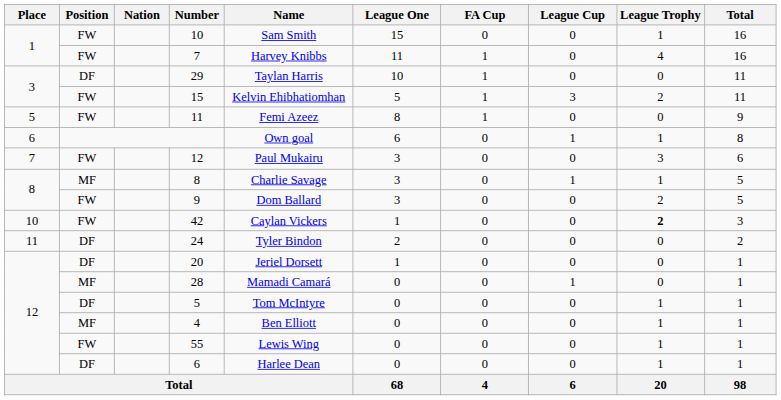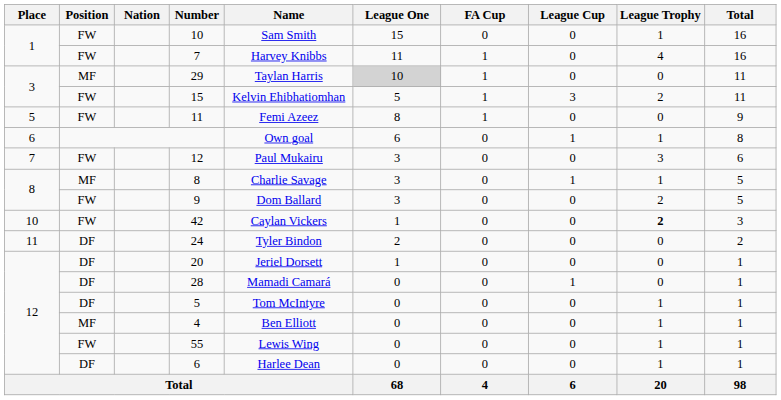 <table class="wikitable" style="font-size: 95%; text-align: center;">
 <tr>
 <th width=60>Place</th>
 <th width=60>Position</th>
 <th width=60>Nation</th>
 <th width=60>Number</th>
 <th width=150>Name</th>
 <th width=100>League One</th>
 <th width=100>FA Cup</th>
 <th width=100>League Cup</th>
 <th width=100>League Trophy</th>
 <th width=80><strong>Total</strong></th>
 </tr>
 <tr>
 <td rowspan="2">1</td>
 <td>FW</td>
 <td></td>
 <td>10</td>
 <td><a href='#'>Sam Smith</a></td>
 <td>15</td>
 <td>0</td>
 <td>0</td>
 <td>1</td>
 <td>16</td>
 </tr>
 <tr>
 <td>FW</td>
 <td></td>
 <td>7</td>
 <td><a href='#'>Harvey Knibbs</a></td>
 <td>11</td>
 <td>1</td>
 <td>0</td>
 <td>4</td>
 <td>16</td>
 </tr>
 <tr>
 <td rowspan="2">3</td>
-<td>DF</td>
+<td>MF</td>
 <td></td>
 <td>29</td>
 <td><a href='#'>Taylan Harris</a></td>
-<td>10</td>
+<td style="background: lightgrey;">10</td>
 <td>1</td>
 <td>0</td>
 <td>0</td>
 <td>11</td>
 </tr>
 <tr>
 <td>FW</td>
 <td></td>
 <td>15</td>
 <td><a href='#'>Kelvin Ehibhatiomhan</a></td>
 <td>5</td>
 <td>1</td>
 <td>3</td>
 <td>2</td>
 <td>11</td>
 </tr>
 <tr>
 <td>5</td>
 <td>FW</td>
 <td></td>
 <td>11</td>
 <td><a href='#'>Femi Azeez</a></td>
 <td>8</td>
 <td>1</td>
 <td>0</td>
 <td>0</td>
 <td>9</td>
 </tr>
 <tr>
 <td>6</td>
 <td colspan="3"></td>
 <td><a href='#'>Own goal</a></td>
 <td>6</td>
 <td>0</td>
 <td>1</td>
 <td>1</td>
 <td>8</td>
 </tr>
 <tr>
 <td>7</td>
 <td>FW</td>
 <td></td>
 <td>12</td>
 <td><a href='#'>Paul Mukairu</a></td>
 <td>3</td>
 <td>0</td>
 <td>0</td>
 <td>3</td>
 <td>6</td>
 </tr>
 <tr>
 <td rowspan="2">8</td>
 <td>MF</td>
 <td></td>
 <td>8</td>
 <td><a href='#'>Charlie Savage</a></td>
 <td>3</td>
 <td>0</td>
 <td>1</td>
 <td>1</td>
 <td>5</td>
 </tr>
 <tr>
 <td>FW</td>
 <td></td>
 <td>9</td>
 <td><a href='#'>Dom Ballard</a></td>
 <td>3</td>
 <td>0</td>
 <td>0</td>
 <td>2</td>
 <td>5</td>
 </tr>
 <tr>
 <td>10</td>
 <td>FW</td>
 <td></td>
 <td>42</td>
 <td><a href='#'>Caylan Vickers</a></td>
 <td>1</td>
 <td>0</td>
 <td>0</td>
 <td><strong>2</strong></td>
 <td>3</td>
 </tr>
 <tr>
 <td>11</td>
 <td>DF</td>
 <td></td>
 <td>24</td>
 <td><a href='#'>Tyler Bindon</a></td>
 <td>2</td>
 <td>0</td>
 <td>0</td>
 <td>0</td>
 <td>2</td>
 </tr>
 <tr>
 <td rowspan="6">12</td>
 <td>DF</td>
 <td></td>
 <td>20</td>
 <td><a href='#'>Jeriel Dorsett</a></td>
 <td>1</td>
 <td>0</td>
 <td>0</td>
 <td>0</td>
 <td>1</td>
 </tr>
 <tr>
-<td>MF</td>
+<td>DF</td>
 <td></td>
 <td>28</td>
 <td><a href='#'>Mamadi Camará</a></td>
 <td>0</td>
 <td>0</td>
 <td>1</td>
 <td>0</td>
 <td>1</td>
 </tr>
 <tr>
 <td>DF</td>
 <td></td>
 <td>5</td>
 <td><a href='#'>Tom McIntyre</a></td>
 <td>0</td>
 <td>0</td>
 <td>0</td>
 <td>1</td>
 <td>1</td>
 </tr>
 <tr>
 <td>MF</td>
 <td></td>
 <td>4</td>
 <td><a href='#'>Ben Elliott</a></td>
 <td>0</td>
 <td>0</td>
 <td>0</td>
 <td>1</td>
 <td>1</td>
 </tr>
 <tr>
 <td>FW</td>
 <td></td>
 <td>55</td>
 <td><a href='#'>Lewis Wing</a></td>
 <td>0</td>
 <td>0</td>
 <td>0</td>
 <td>1</td>
 <td>1</td>
 </tr>
 <tr>
 <td>DF</td>
 <td></td>
 <td>6</td>
 <td><a href='#'>Harlee Dean</a></td>
 <td>0</td>
 <td>0</td>
 <td>0</td>
 <td>1</td>
 <td>1</td>
 </tr>
 <tr>
 <th colspan="5"><strong>Total</strong></th>
 <th>68</th>
 <th>4</th>
 <th>6</th>
 <th>20</th>
 <th><strong>98</strong></th>
 </tr>
 </table>
